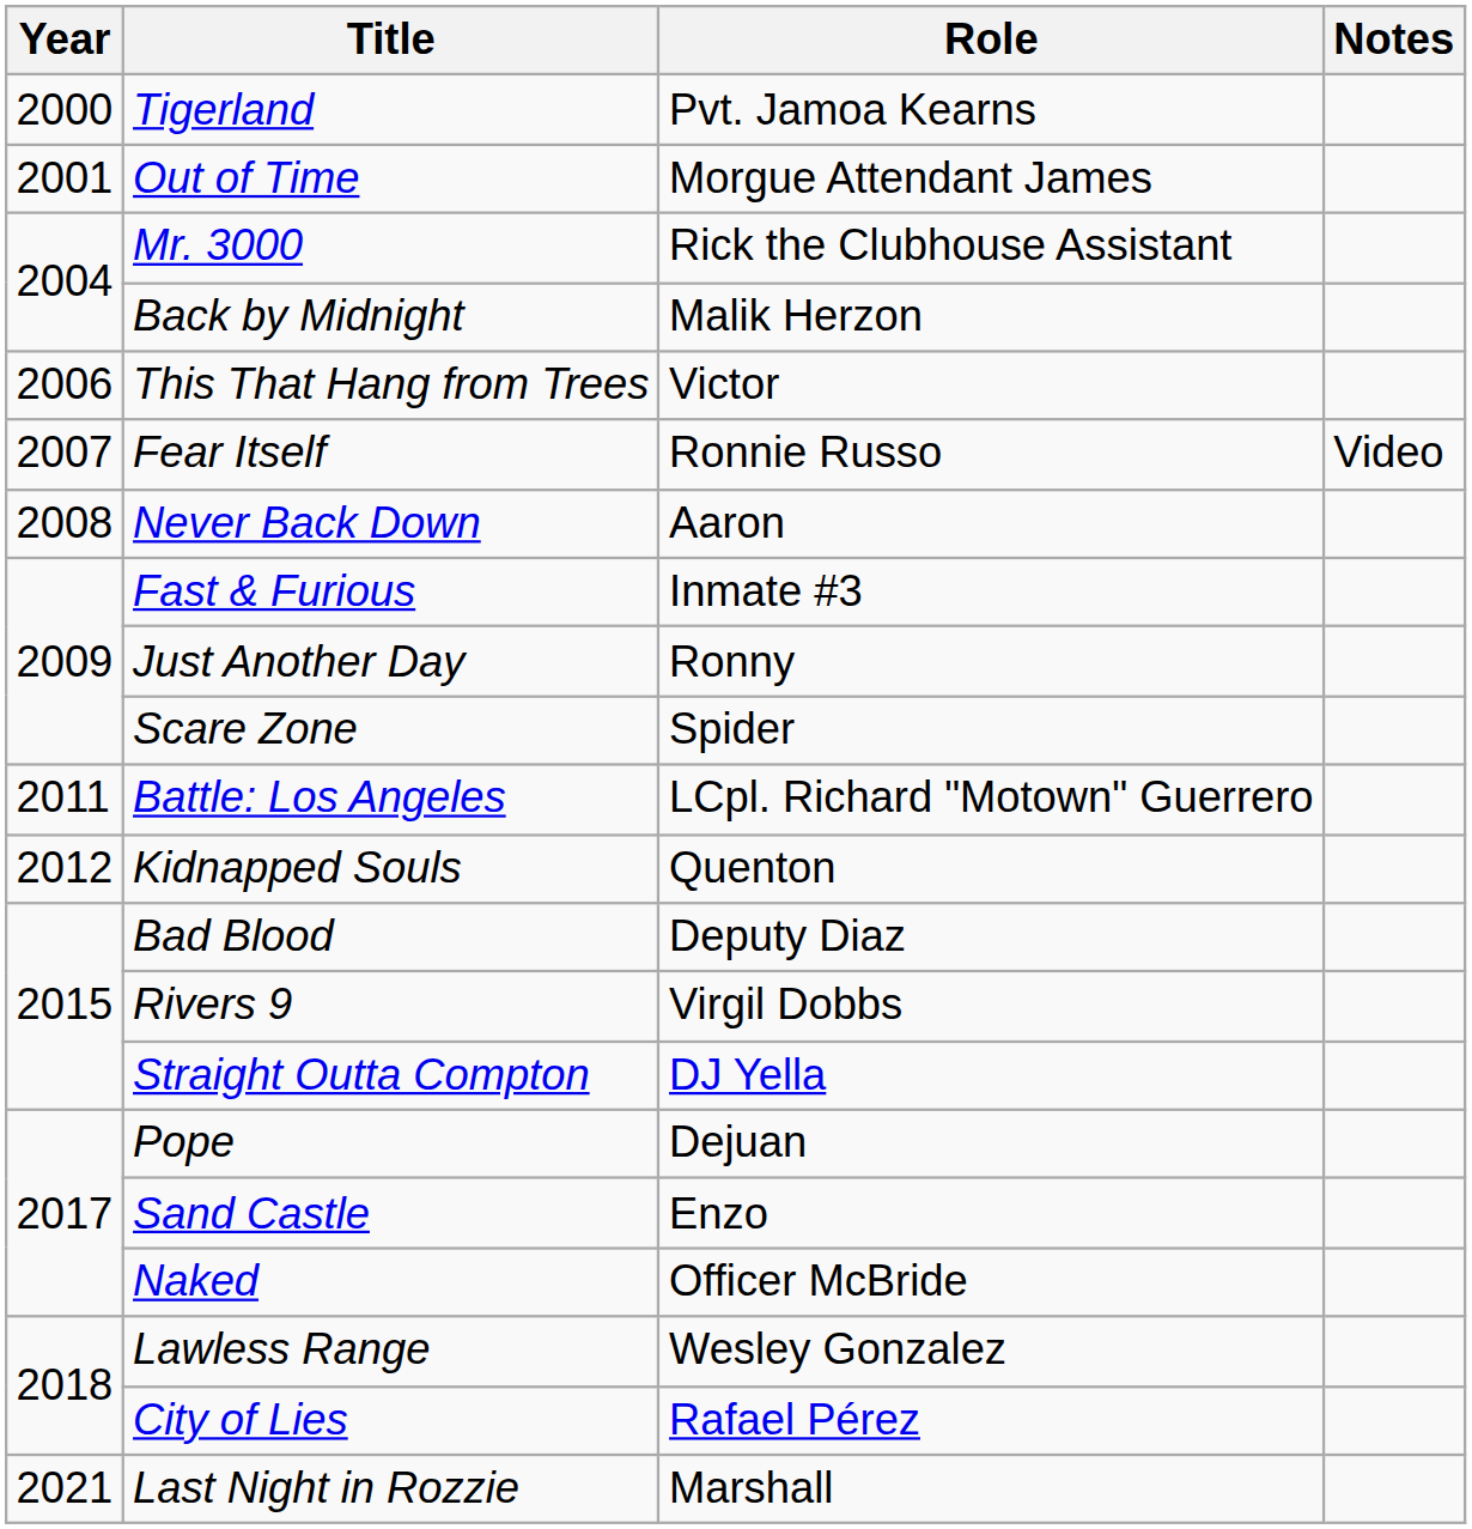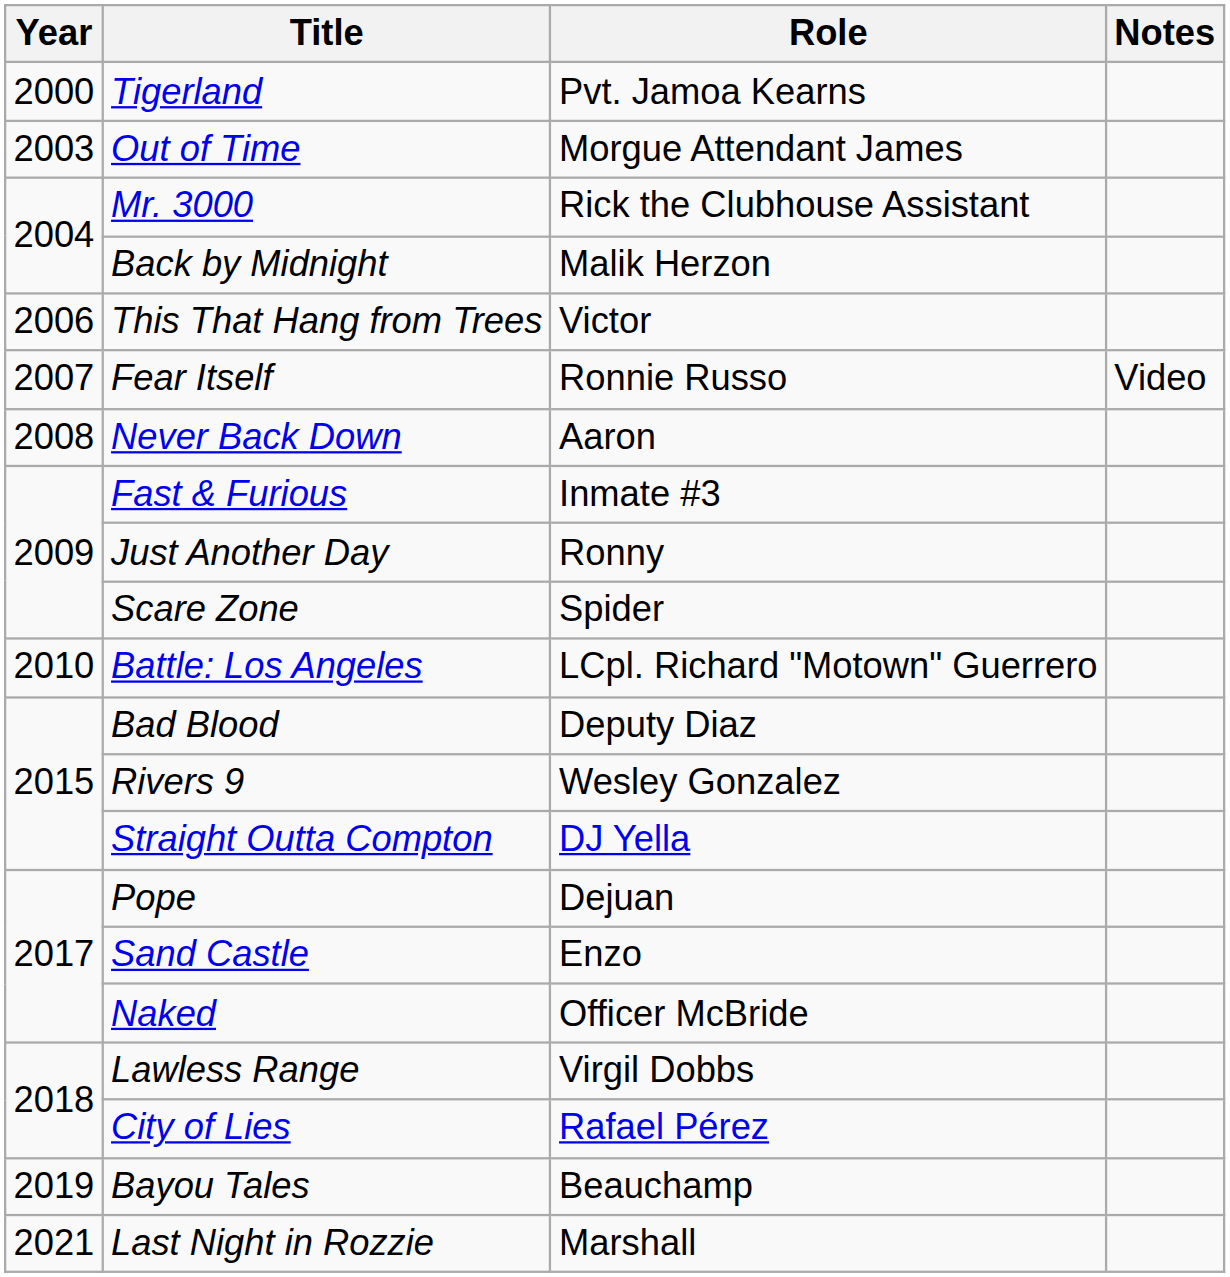 <table class="wikitable sortable">
 <tr>
 <th>Year</th>
 <th>Title</th>
 <th>Role</th>
 <th class="unsortable">Notes</th>
 </tr>
 <tr>
 <td>2000</td>
 <td><em><a href='#'>Tigerland</a></em></td>
 <td>Pvt. Jamoa Kearns</td>
 <td></td>
 </tr>
 <tr>
-<td>2001</td>
+<td>2003</td>
 <td><em><a href='#'>Out of Time</a></em></td>
 <td>Morgue Attendant James</td>
 <td></td>
 </tr>
 <tr>
 <td rowspan="2">2004</td>
 <td><em><a href='#'>Mr. 3000</a></em></td>
 <td>Rick the Clubhouse Assistant</td>
 <td></td>
 </tr>
 <tr>
 <td><em>Back by Midnight</em></td>
 <td>Malik Herzon</td>
 <td></td>
 </tr>
 <tr>
 <td>2006</td>
 <td><em>This That Hang from Trees</em></td>
 <td>Victor</td>
 <td></td>
 </tr>
 <tr>
 <td>2007</td>
 <td><em>Fear Itself</em></td>
 <td>Ronnie Russo</td>
 <td>Video</td>
 </tr>
 <tr>
 <td>2008</td>
 <td><em><a href='#'>Never Back Down</a></em></td>
 <td>Aaron</td>
 <td></td>
 </tr>
 <tr>
 <td rowspan="3">2009</td>
 <td><em><a href='#'>Fast & Furious</a></em></td>
 <td>Inmate #3</td>
 <td></td>
 </tr>
 <tr>
 <td><em>Just Another Day</em></td>
 <td>Ronny</td>
 <td></td>
 </tr>
 <tr>
 <td><em>Scare Zone</em></td>
 <td>Spider</td>
 <td></td>
 </tr>
 <tr>
-<td>2011</td>
+<td>2010</td>
 <td><em><a href='#'>Battle: Los Angeles</a></em></td>
 <td>LCpl. Richard "Motown" Guerrero</td>
-<td></td>
-</tr>
-<tr>
-<td>2012</td>
-<td><em>Kidnapped Souls</em></td>
-<td>Quenton</td>
 <td></td>
 </tr>
 <tr>
 <td rowspan="3">2015</td>
 <td><em>Bad Blood</em></td>
 <td>Deputy Diaz</td>
 <td></td>
 </tr>
 <tr>
 <td><em>Rivers 9</em></td>
-<td>Virgil Dobbs</td>
+<td>Wesley Gonzalez</td>
 <td></td>
 </tr>
 <tr>
 <td><em><a href='#'>Straight Outta Compton</a></em></td>
 <td><a href='#'>DJ Yella</a></td>
 <td></td>
 </tr>
 <tr>
 <td rowspan="3">2017</td>
 <td><em>Pope</em></td>
 <td>Dejuan</td>
 <td></td>
 </tr>
 <tr>
 <td><em><a href='#'>Sand Castle</a></em></td>
 <td>Enzo</td>
 <td></td>
 </tr>
 <tr>
 <td><em><a href='#'>Naked</a></em></td>
 <td>Officer McBride</td>
 <td></td>
 </tr>
 <tr>
 <td rowspan="2">2018</td>
 <td><em>Lawless Range</em></td>
-<td>Wesley Gonzalez</td>
+<td>Virgil Dobbs</td>
 <td></td>
 </tr>
 <tr>
 <td><em><a href='#'>City of Lies</a></em></td>
 <td><a href='#'>Rafael Pérez</a></td>
+<td></td>
+</tr>
+<tr>
+<td>2019</td>
+<td><em>Bayou Tales</em></td>
+<td>Beauchamp</td>
 <td></td>
 </tr>
 <tr>
 <td>2021</td>
 <td><em>Last Night in Rozzie</em></td>
 <td>Marshall</td>
 <td></td>
 </tr>
 </table>
